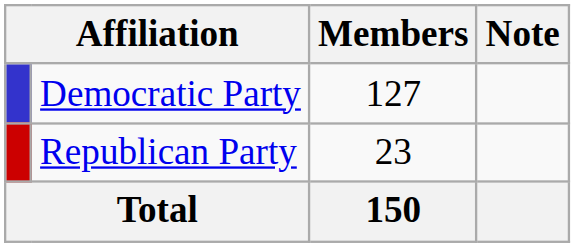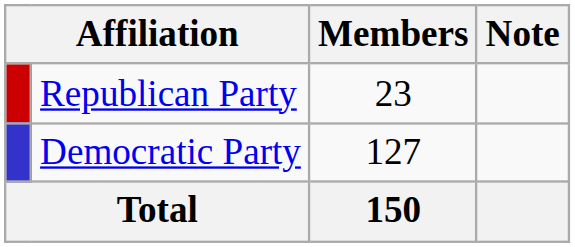 <table class="wikitable">
 <tr>
 <th colspan="2" align="center" valign="bottom">Affiliation</th>
 <th valign="bottom">Members</th>
 <th valign="bottom">Note</th>
+</tr>
+<tr>
+<td bgcolor="#CC0000"> </td>
+<td><a href='#'>Republican Party</a></td>
+<td align="center">23</td>
+<td></td>
 </tr>
 <tr>
 <td bgcolor="#3333CC"> </td>
 <td><a href='#'>Democratic Party</a></td>
 <td align="center">127</td>
 <td></td>
 </tr>
 <tr>
-<td bgcolor="#CC0000"> </td>
-<td><a href='#'>Republican Party</a></td>
-<td align="center">23</td>
-<td></td>
-</tr>
-<tr>
 <th colspan="2" align="center"><strong>Total</strong></th>
 <th align="center"><strong>150</strong></th>
 <th></th>
 </tr>
 </table>
